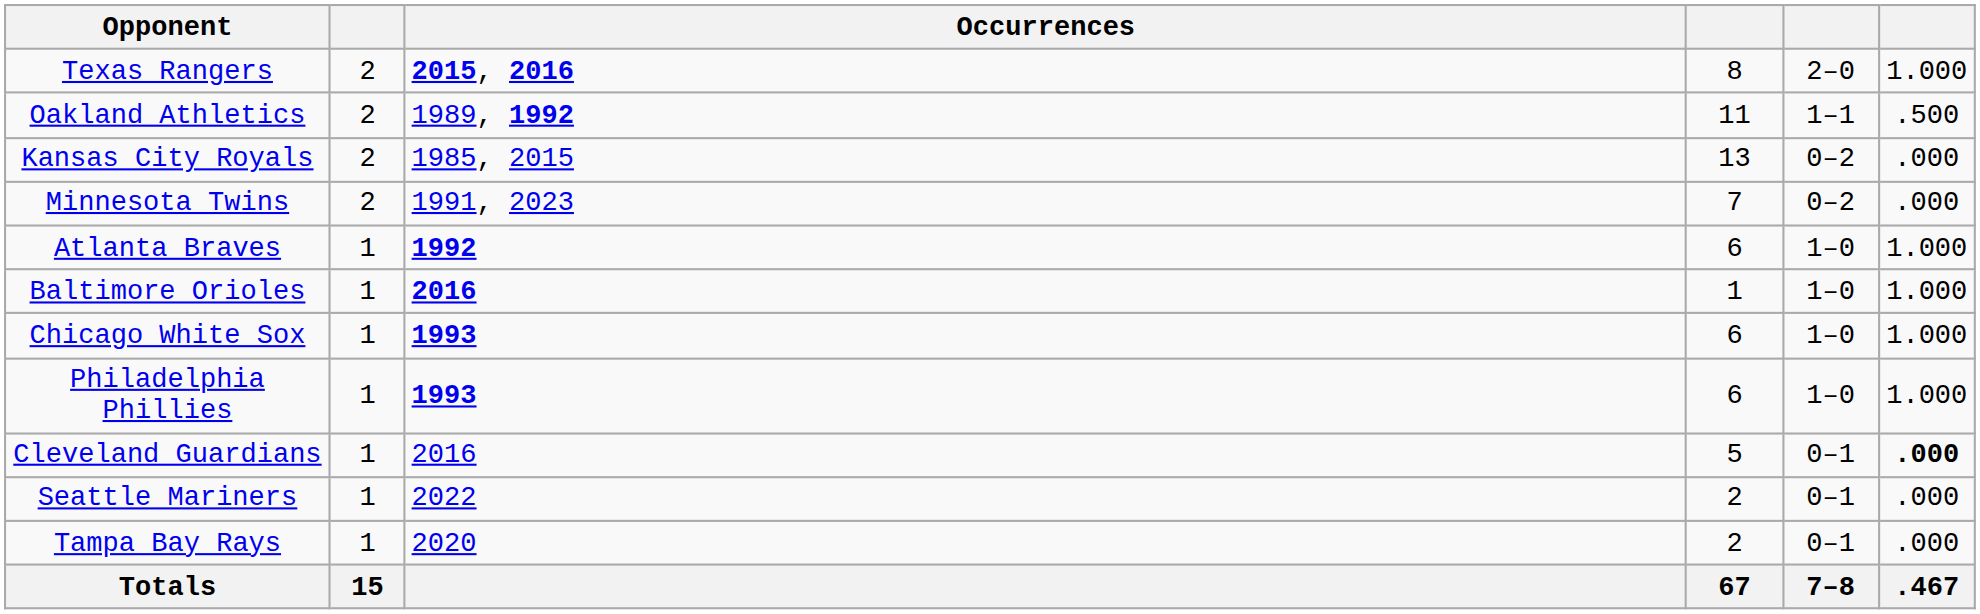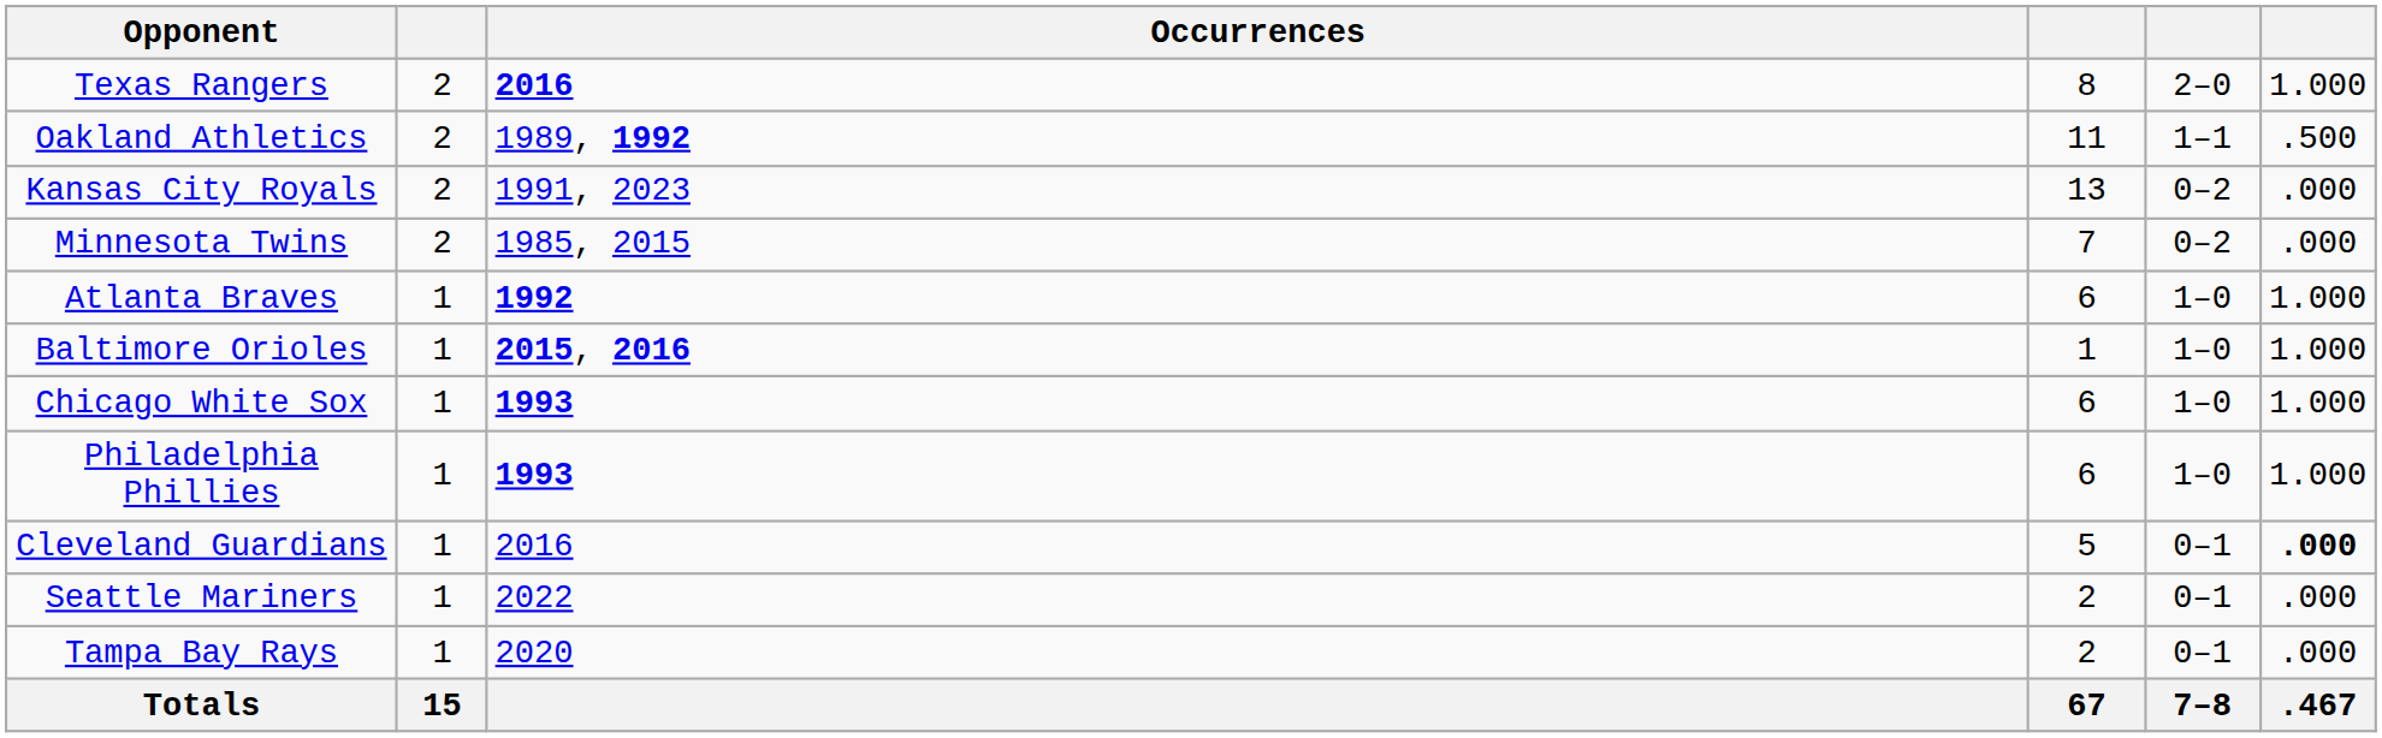 <table class="wikitable sortable" style="text-align: center; width: 75%;">
 <tr>
 <th width="150">Opponent</th>
 <th width="30"></th>
 <th>Occurrences</th>
 <th width="40"></th>
 <th width="40"></th>
 <th width="40"></th>
 </tr>
 <tr>
 <td><a href='#'>Texas Rangers</a></td>
 <td>2</td>
-<td align=left><strong><a href='#'>2015</a></strong>, <strong><a href='#'>2016</a></strong></td>
+<td align=left><strong><a href='#'>2016</a></strong></td>
 <td>8</td>
 <td>2–0</td>
 <td>1.000</td>
 </tr>
 <tr>
 <td><a href='#'>Oakland Athletics</a></td>
 <td>2</td>
 <td align=left><a href='#'>1989</a>, <strong><a href='#'>1992</a></strong></td>
 <td>11</td>
 <td>1–1</td>
 <td>.500</td>
 </tr>
 <tr>
 <td><a href='#'>Kansas City Royals</a></td>
 <td>2</td>
-<td align=left><a href='#'>1985</a>, <a href='#'>2015</a></td>
+<td align=left><a href='#'>1991</a>, <a href='#'>2023</a></td>
 <td>13</td>
 <td>0–2</td>
 <td>.000</td>
 </tr>
 <tr>
 <td><a href='#'>Minnesota Twins</a></td>
 <td>2</td>
-<td align=left><a href='#'>1991</a>, <a href='#'>2023</a></td>
+<td align=left><a href='#'>1985</a>, <a href='#'>2015</a></td>
 <td>7</td>
 <td>0–2</td>
 <td>.000</td>
 </tr>
 <tr>
 <td><a href='#'>Atlanta Braves</a></td>
 <td>1</td>
 <td align=left><strong><a href='#'>1992</a></strong></td>
 <td>6</td>
 <td>1–0</td>
 <td>1.000</td>
 </tr>
 <tr>
 <td><a href='#'>Baltimore Orioles</a></td>
 <td>1</td>
-<td align=left><strong><a href='#'>2016</a></strong></td>
+<td align=left><strong><a href='#'>2015</a></strong>, <strong><a href='#'>2016</a></strong></td>
 <td>1</td>
 <td>1–0</td>
 <td>1.000</td>
 </tr>
 <tr>
 <td><a href='#'>Chicago White Sox</a></td>
 <td>1</td>
 <td align=left><strong><a href='#'>1993</a></strong></td>
 <td>6</td>
 <td>1–0</td>
 <td>1.000</td>
 </tr>
 <tr>
 <td><a href='#'>Philadelphia Phillies</a></td>
 <td>1</td>
 <td align=left><strong><a href='#'>1993</a></strong></td>
 <td>6</td>
 <td>1–0</td>
 <td>1.000</td>
 </tr>
 <tr>
 <td><a href='#'>Cleveland Guardians</a></td>
 <td>1</td>
 <td align=left><a href='#'>2016</a></td>
 <td>5</td>
 <td>0–1</td>
 <td><strong>.000</strong></td>
 </tr>
 <tr>
 <td><a href='#'>Seattle Mariners</a></td>
 <td>1</td>
 <td align=left><a href='#'>2022</a></td>
 <td>2</td>
 <td>0–1</td>
 <td>.000</td>
 </tr>
 <tr>
 <td><a href='#'>Tampa Bay Rays</a></td>
 <td>1</td>
 <td align=left><a href='#'>2020</a></td>
 <td>2</td>
 <td>0–1</td>
 <td>.000</td>
 </tr>
 <tr>
 <th width="150">Totals</th>
 <th width="30">15</th>
 <th></th>
 <th width="40">67</th>
 <th width="40">7–8</th>
 <th width="40">.467</th>
 </tr>
 </table>
